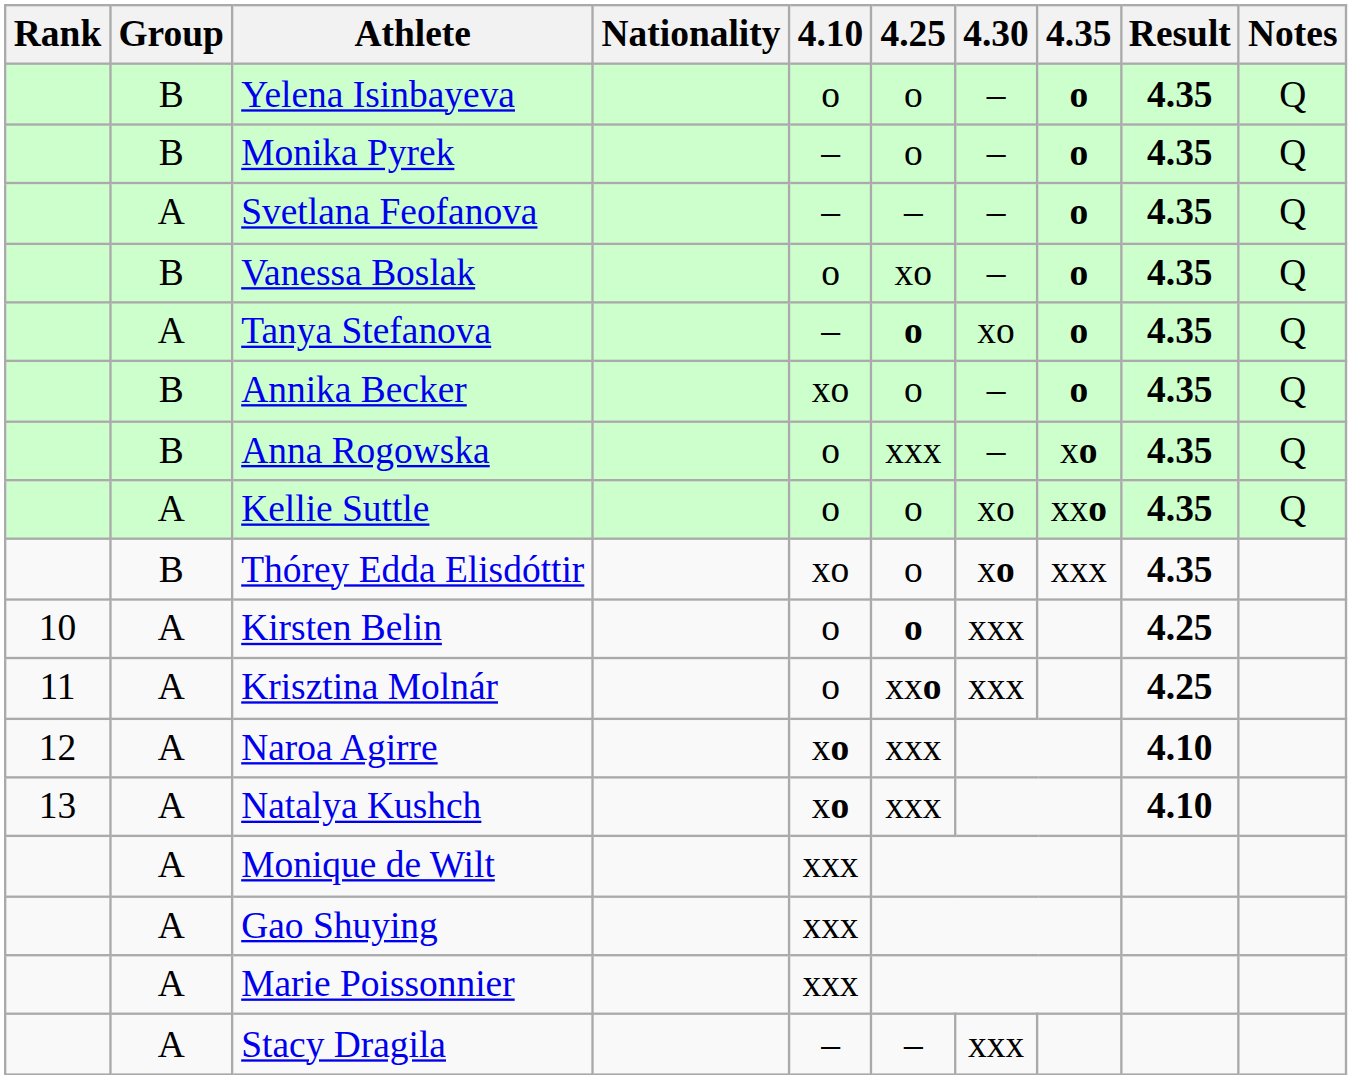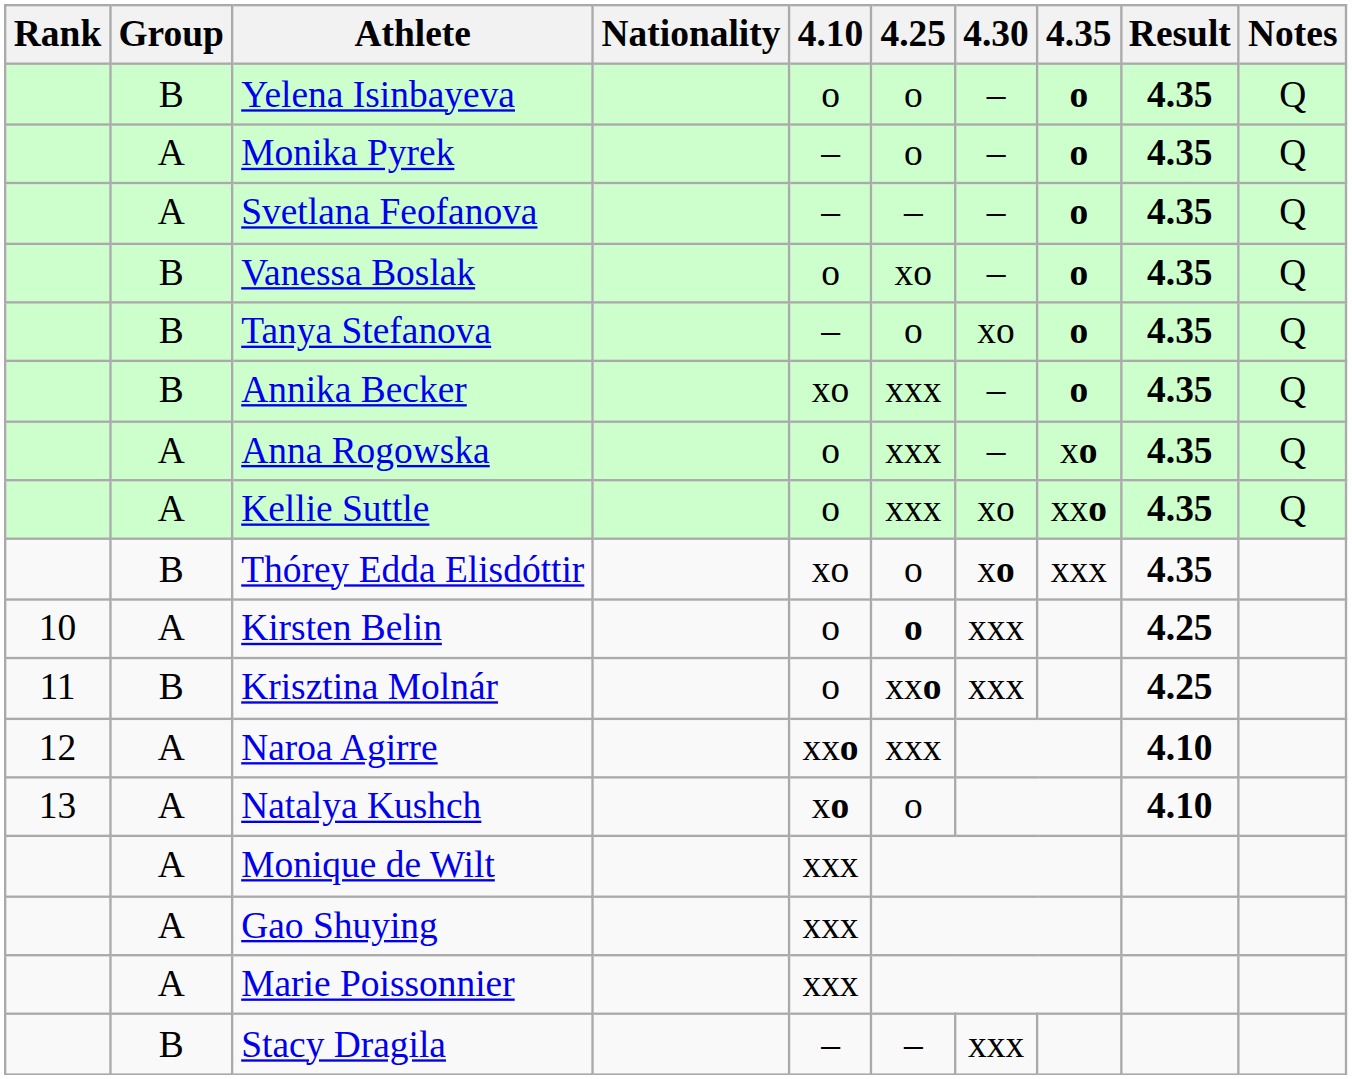 <table class="wikitable sortable" style="text-align:center">
 <tr>
 <th>Rank</th>
 <th>Group</th>
 <th>Athlete</th>
 <th>Nationality</th>
 <th>4.10</th>
 <th>4.25</th>
 <th>4.30</th>
 <th>4.35</th>
 <th>Result</th>
 <th>Notes</th>
 </tr>
 <tr bgcolor=ccffcc>
 <td></td>
 <td>B</td>
 <td align="left"><a href='#'>Yelena Isinbayeva</a></td>
 <td align=left></td>
 <td>o</td>
 <td>o</td>
 <td>–</td>
 <td><strong>o</strong></td>
 <td><strong>4.35</strong></td>
 <td>Q</td>
 </tr>
 <tr bgcolor=ccffcc>
 <td></td>
-<td>B</td>
+<td>A</td>
 <td align="left"><a href='#'>Monika Pyrek</a></td>
 <td align=left></td>
 <td>–</td>
 <td>o</td>
 <td>–</td>
 <td><strong>o</strong></td>
 <td><strong>4.35</strong></td>
 <td>Q</td>
 </tr>
 <tr bgcolor=ccffcc>
 <td></td>
 <td>A</td>
 <td align="left"><a href='#'>Svetlana Feofanova</a></td>
 <td align=left></td>
 <td>–</td>
 <td>–</td>
 <td>–</td>
 <td><strong>o</strong></td>
 <td><strong>4.35</strong></td>
 <td>Q</td>
 </tr>
 <tr bgcolor=ccffcc>
 <td></td>
 <td>B</td>
 <td align="left"><a href='#'>Vanessa Boslak</a></td>
 <td align=left></td>
 <td>o</td>
 <td>xo</td>
 <td>–</td>
 <td><strong>o</strong></td>
 <td><strong>4.35</strong></td>
 <td>Q</td>
 </tr>
 <tr bgcolor=ccffcc>
 <td></td>
-<td>A</td>
+<td>B</td>
 <td align="left"><a href='#'>Tanya Stefanova</a></td>
 <td align=left></td>
 <td>–</td>
-<td><strong>o</strong></td>
+<td>o</td>
 <td>xo</td>
 <td><strong>o</strong></td>
 <td><strong>4.35</strong></td>
 <td>Q</td>
 </tr>
 <tr bgcolor=ccffcc>
 <td></td>
 <td>B</td>
 <td align="left"><a href='#'>Annika Becker</a></td>
 <td align=left></td>
 <td>xo</td>
-<td>o</td>
+<td>xxx</td>
 <td>–</td>
 <td><strong>o</strong></td>
 <td><strong>4.35</strong></td>
 <td>Q</td>
 </tr>
 <tr bgcolor=ccffcc>
 <td></td>
-<td>B</td>
+<td>A</td>
 <td align="left"><a href='#'>Anna Rogowska</a></td>
 <td align=left></td>
 <td>o</td>
 <td>xxx</td>
 <td>–</td>
 <td>x<strong>o</strong></td>
 <td><strong>4.35</strong></td>
 <td>Q</td>
 </tr>
 <tr bgcolor=ccffcc>
 <td></td>
 <td>A</td>
 <td align="left"><a href='#'>Kellie Suttle</a></td>
 <td align=left></td>
 <td>o</td>
-<td>o</td>
+<td>xxx</td>
 <td>xo</td>
 <td>xx<strong>o</strong></td>
 <td><strong>4.35</strong></td>
 <td>Q</td>
 </tr>
 <tr>
 <td></td>
 <td>B</td>
 <td align="left"><a href='#'>Thórey Edda Elisdóttir</a></td>
 <td align=left></td>
 <td>xo</td>
 <td>o</td>
 <td>x<strong>o</strong></td>
 <td>xxx</td>
 <td><strong>4.35</strong></td>
 <td></td>
 </tr>
 <tr>
 <td>10</td>
 <td>A</td>
 <td align="left"><a href='#'>Kirsten Belin</a></td>
 <td align=left></td>
 <td>o</td>
 <td><strong>o</strong></td>
 <td>xxx</td>
 <td></td>
 <td><strong>4.25</strong></td>
 <td></td>
 </tr>
 <tr>
 <td>11</td>
-<td>A</td>
+<td>B</td>
 <td align="left"><a href='#'>Krisztina Molnár</a></td>
 <td align=left></td>
 <td>o</td>
 <td>xx<strong>o</strong></td>
 <td>xxx</td>
 <td></td>
 <td><strong>4.25</strong></td>
 <td></td>
 </tr>
 <tr>
 <td>12</td>
 <td>A</td>
 <td align="left"><a href='#'>Naroa Agirre</a></td>
 <td align=left></td>
-<td>x<strong>o</strong></td>
+<td>xx<strong>o</strong></td>
 <td>xxx</td>
 <td colspan=2></td>
 <td><strong>4.10</strong></td>
 <td></td>
 </tr>
 <tr>
 <td>13</td>
 <td>A</td>
 <td align="left"><a href='#'>Natalya Kushch</a></td>
 <td align=left></td>
 <td>x<strong>o</strong></td>
-<td>xxx</td>
+<td>o</td>
 <td colspan=2></td>
 <td><strong>4.10</strong></td>
 <td></td>
 </tr>
 <tr>
 <td></td>
 <td>A</td>
 <td align="left"><a href='#'>Monique de Wilt</a></td>
 <td align=left></td>
 <td>xxx</td>
 <td colspan=3></td>
 <td><strong></strong></td>
 <td></td>
 </tr>
 <tr>
 <td></td>
 <td>A</td>
 <td align="left"><a href='#'>Gao Shuying</a></td>
 <td align=left></td>
 <td>xxx</td>
 <td colspan=3></td>
 <td><strong></strong></td>
 <td></td>
 </tr>
 <tr>
 <td></td>
 <td>A</td>
 <td align="left"><a href='#'>Marie Poissonnier</a></td>
 <td align=left></td>
 <td>xxx</td>
 <td colspan=3></td>
 <td><strong></strong></td>
 <td></td>
 </tr>
 <tr>
 <td></td>
-<td>A</td>
+<td>B</td>
 <td align="left"><a href='#'>Stacy Dragila</a></td>
 <td align=left></td>
 <td>–</td>
 <td>–</td>
 <td>xxx</td>
 <td></td>
 <td><strong></strong></td>
 <td></td>
 </tr>
 </table>
